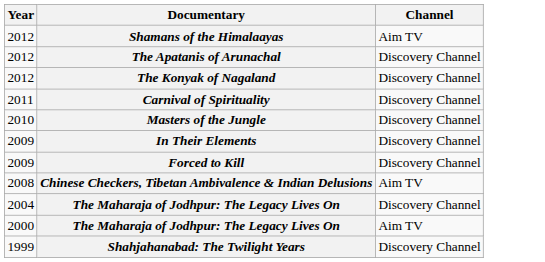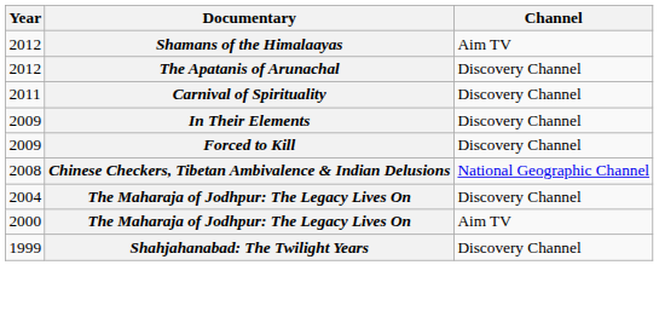 <table class="wikitable sortable plainrowheaders">
 <tr>
 <th scope="col">Year</th>
 <th scope="col">Documentary</th>
 <th scope="col">Channel</th>
 </tr>
 <tr>
 <td>2012</td>
 <th scope="row"><em>Shamans of the Himalaayas</em></th>
 <td>Aim TV</td>
 </tr>
 <tr>
 <td>2012</td>
 <th scope="row"><em>The Apatanis of Arunachal</em></th>
 <td>Discovery Channel</td>
 </tr>
 <tr>
-<td>2012</td>
-<th scope="row"><em> The Konyak of Nagaland</em></th>
-<td>Discovery Channel</td>
-</tr>
-<tr>
 <td>2011</td>
 <th scope="row"><em>Carnival of Spirituality</em></th>
-<td>Discovery Channel</td>
-</tr>
-<tr>
-<td>2010</td>
-<th scope="row"><em>Masters of the Jungle</em></th>
 <td>Discovery Channel</td>
 </tr>
 <tr>
 <td>2009</td>
 <th scope="row"><em>In Their Elements</em></th>
 <td>Discovery Channel</td>
 </tr>
 <tr>
 <td>2009</td>
 <th scope="row"><em>Forced to Kill</em></th>
 <td>Discovery Channel</td>
 </tr>
 <tr>
 <td>2008</td>
 <th scope="row"><em>Chinese Checkers, Tibetan Ambivalence & Indian Delusions</em></th>
-<td>Aim TV</td>
+<td><a href='#'>National Geographic Channel</a></td>
 </tr>
 <tr>
 <td>2004</td>
 <th scope="row"><em>The Maharaja of Jodhpur: The Legacy Lives On</em></th>
 <td>Discovery Channel</td>
 </tr>
 <tr>
 <td>2000</td>
 <th scope="row"><em>The Maharaja of Jodhpur: The Legacy Lives On</em></th>
 <td>Aim TV</td>
 </tr>
 <tr>
 <td>1999</td>
 <th scope="row"><em>Shahjahanabad: The Twilight Years</em></th>
 <td>Discovery Channel</td>
 </tr>
 </table>
